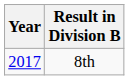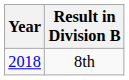 <table class="wikitable" style="text-align:center">
 <tr>
 <th>Year</th>
 <th>Result in<br>Division B</th>
 </tr>
 <tr>
-<td><a href='#'>2017</a></td>
+<td><a href='#'>2018</a></td>
 <td>8th</td>
 </tr>
 </table>
